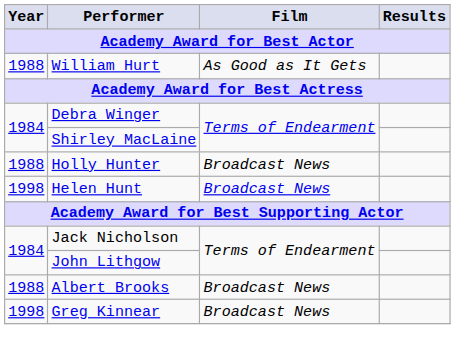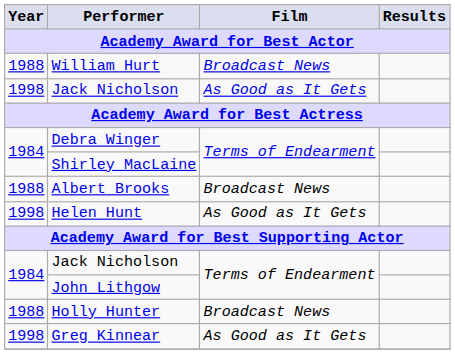 <table class="wikitable">
 <tr>
 <th style="background-color:#dadeef;">Year</th>
 <th style="background-color:#dadeef;">Performer</th>
 <th style="background-color:#dadeef;">Film</th>
 <th style="background-color:#dadeef;">Results</th>
 </tr>
 <tr>
 <td colspan="4" style="background-color:#dddafe; text-align:center;"><strong><a href='#'>Academy Award for Best Actor</a></strong></td>
 </tr>
 <tr>
 <td><a href='#'>1988</a></td>
 <td><a href='#'>William Hurt</a></td>
-<td><em>As Good as It Gets</em></td>
+<td><a href='#'><em>Broadcast News</em></a></td>
+<td></td>
+</tr>
+<tr>
+<td><a href='#'>1998</a></td>
+<td><a href='#'>Jack Nicholson</a></td>
+<td><em><a href='#'>As Good as It Gets</a></em></td>
 <td></td>
 </tr>
 <tr>
 <td colspan="4" style="background-color:#dddafe; text-align:center;"><strong><a href='#'>Academy Award for Best Actress</a></strong></td>
 </tr>
 <tr>
 <td rowspan="2"><a href='#'>1984</a></td>
 <td><a href='#'>Debra Winger</a></td>
 <td rowspan="2"><em><a href='#'>Terms of Endearment</a></em></td>
 <td></td>
 </tr>
 <tr>
 <td><a href='#'>Shirley MacLaine</a></td>
 <td></td>
 </tr>
 <tr>
 <td><a href='#'>1988</a></td>
-<td><a href='#'>Holly Hunter</a></td>
+<td><a href='#'>Albert Brooks</a></td>
 <td><em>Broadcast News</em></td>
 <td></td>
 </tr>
 <tr>
 <td><a href='#'>1998</a></td>
 <td><a href='#'>Helen Hunt</a></td>
-<td><a href='#'><em>Broadcast News</em></a></td>
+<td><em>As Good as It Gets</em></td>
 <td></td>
 </tr>
 <tr>
 <td colspan="4" style="background-color:#dddafe; text-align:center;"><strong><a href='#'>Academy Award for Best Supporting Actor</a></strong></td>
 </tr>
 <tr>
 <td rowspan="2"><a href='#'>1984</a></td>
 <td>Jack Nicholson</td>
 <td rowspan="2"><em>Terms of Endearment</em></td>
 <td></td>
 </tr>
 <tr>
 <td><a href='#'>John Lithgow</a></td>
 <td></td>
 </tr>
 <tr>
 <td><a href='#'>1988</a></td>
-<td><a href='#'>Albert Brooks</a></td>
+<td><a href='#'>Holly Hunter</a></td>
 <td><em>Broadcast News</em></td>
 <td></td>
 </tr>
 <tr>
 <td><a href='#'>1998</a></td>
 <td><a href='#'>Greg Kinnear</a></td>
-<td><em>Broadcast News</em></td>
+<td><em>As Good as It Gets</em></td>
 <td></td>
 </tr>
 <tr>
 </tr>
 </table>
